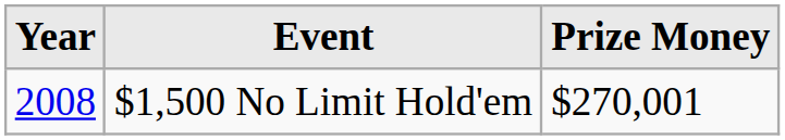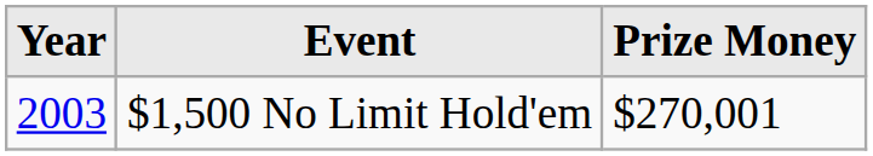 <table class="wikitable">
 <tr>
 <th style="background: #E9E9E9;">Year</th>
 <th style="background: #E9E9E9;">Event</th>
 <th style="background: #E9E9E9;">Prize Money</th>
 </tr>
 <tr>
-<td><a href='#'>2008</a></td>
+<td><a href='#'>2003</a></td>
 <td>$1,500 No Limit Hold'em</td>
 <td>$270,001</td>
 </tr>
 </table>
